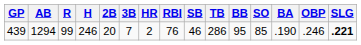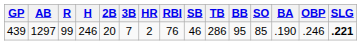 <table class="wikitable">
 <tr>
 <th><a href='#'>GP</a></th>
 <th><a href='#'>AB</a></th>
 <th><a href='#'>R</a></th>
 <th><a href='#'>H</a></th>
 <th><a href='#'>2B</a></th>
 <th><a href='#'>3B</a></th>
 <th><a href='#'>HR</a></th>
 <th><a href='#'>RBI</a></th>
 <th><a href='#'>SB</a></th>
 <th><a href='#'>TB</a></th>
 <th><a href='#'>BB</a></th>
 <th><a href='#'>SO</a></th>
 <th><a href='#'>BA</a></th>
 <th><a href='#'>OBP</a></th>
 <th><a href='#'>SLG</a></th>
 </tr>
 <tr align=center>
 <td>439</td>
-<td>1294</td>
+<td>1297</td>
 <td>99</td>
 <td>246</td>
 <td>20</td>
 <td>7</td>
 <td>2</td>
 <td>76</td>
 <td>46</td>
 <td>286</td>
 <td>95</td>
 <td>85</td>
 <td>.190</td>
 <td>.246</td>
 <td><strong>.221</strong></td>
 </tr>
 </table>
